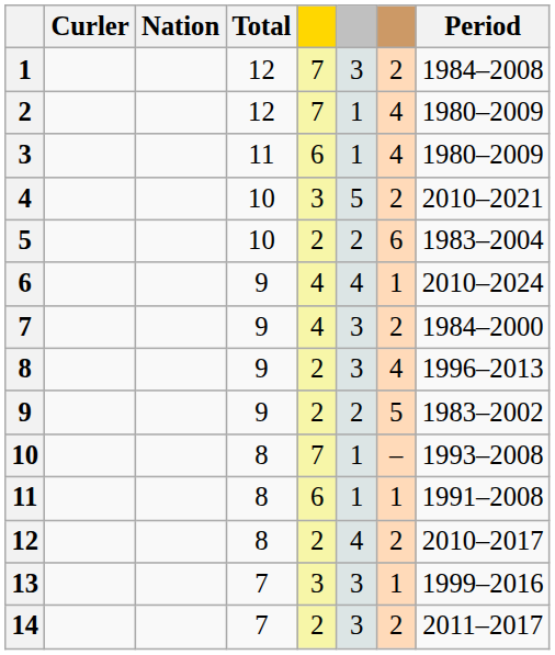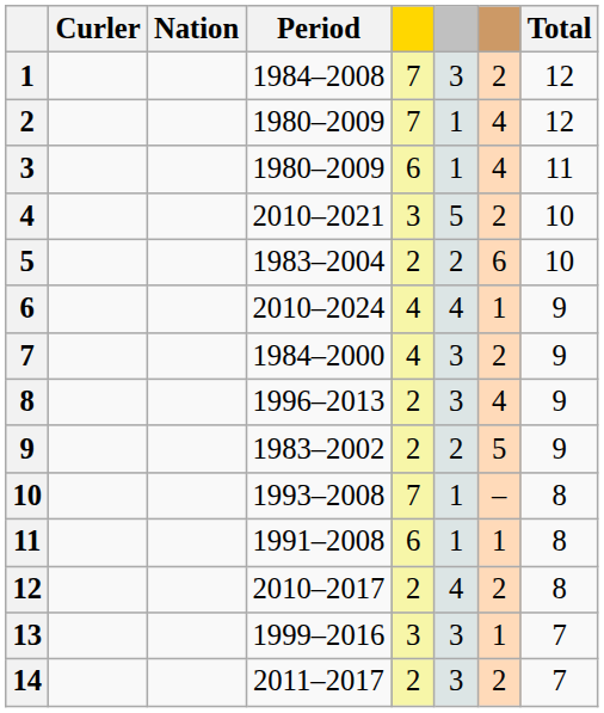 <table class="wikitable sortable" style="text-align:center">
 <tr>
 <th scope="col"></th>
 <th scope="col">Curler</th>
 <th scope="col">Nation</th>
-<th scope="col">Total</th>
+<th scope="col">Period</th>
 <th scope="col" style="width:1em; background-color:gold"></th>
 <th scope="col" style="width:1em;background-color:silver"></th>
 <th scope="col" style="width:1em;background-color:#CC9966"></th>
-<th scope="col">Period</th>
+<th scope="col">Total</th>
 </tr>
 <tr>
 <th scope="row">1</th>
 <td align="left"></td>
 <td align="left"></td>
-<td>12</td>
+<td>1984–2008</td>
 <td bgcolor="#F7F6A8">7</td>
 <td bgcolor="#DCE5E5">3</td>
 <td bgcolor="#FFDAB9">2</td>
-<td>1984–2008</td>
+<td>12</td>
 </tr>
 <tr>
 <th scope="row">2</th>
 <td align="left"></td>
 <td align="left"><br></td>
-<td>12</td>
+<td>1980–2009</td>
 <td bgcolor="#F7F6A8">7</td>
 <td bgcolor="#DCE5E5">1</td>
 <td bgcolor="#FFDAB9">4</td>
-<td>1980–2009</td>
+<td>12</td>
 </tr>
 <tr>
 <th scope="row">3</th>
 <td align="left"></td>
 <td align="left"><br></td>
-<td>11</td>
+<td>1980–2009</td>
 <td bgcolor="#F7F6A8">6</td>
 <td bgcolor="#DCE5E5">1</td>
 <td bgcolor="#FFDAB9">4</td>
-<td>1980–2009</td>
+<td>11</td>
 </tr>
 <tr>
 <th scope="row">4</th>
 <td align="left"></td>
 <td align="left"></td>
-<td>10</td>
+<td>2010–2021</td>
 <td bgcolor="#F7F6A8">3</td>
 <td bgcolor="#DCE5E5">5</td>
 <td bgcolor="#FFDAB9">2</td>
-<td>2010–2021</td>
+<td>10</td>
 </tr>
 <tr>
 <th scope="row">5</th>
 <td align="left"></td>
 <td align="left"></td>
-<td>10</td>
+<td>1983–2004</td>
 <td bgcolor="#F7F6A8">2</td>
 <td bgcolor="#DCE5E5">2</td>
 <td bgcolor="#FFDAB9">6</td>
-<td>1983–2004</td>
+<td>10</td>
 </tr>
 <tr>
 <th scope="row">6</th>
 <td align="left"></td>
 <td align="left"></td>
-<td>9</td>
+<td>2010–2024</td>
 <td bgcolor="#F7F6A8">4</td>
 <td bgcolor="#DCE5E5">4</td>
 <td bgcolor="#FFDAB9">1</td>
-<td>2010–2024</td>
+<td>9</td>
 </tr>
 <tr>
 <th scope="row">7</th>
 <td align="left"></td>
 <td align="left"></td>
-<td>9</td>
+<td>1984–2000</td>
 <td bgcolor="#F7F6A8">4</td>
 <td bgcolor="#DCE5E5">3</td>
 <td bgcolor="#FFDAB9">2</td>
-<td>1984–2000</td>
+<td>9</td>
 </tr>
 <tr>
 <th scope="row">8</th>
 <td align="left"></td>
 <td align="left"></td>
-<td>9</td>
+<td>1996–2013</td>
 <td bgcolor="#F7F6A8">2</td>
 <td bgcolor="#DCE5E5">3</td>
 <td bgcolor="#FFDAB9">4</td>
-<td>1996–2013</td>
+<td>9</td>
 </tr>
 <tr>
 <th scope="row">9</th>
 <td align="left"></td>
 <td align="left"></td>
-<td>9</td>
+<td>1983–2002</td>
 <td bgcolor="#F7F6A8">2</td>
 <td bgcolor="#DCE5E5">2</td>
 <td bgcolor="#FFDAB9">5</td>
-<td>1983–2002</td>
+<td>9</td>
 </tr>
 <tr>
 <th scope="row">10</th>
 <td align="left"></td>
 <td align="left"></td>
-<td>8</td>
+<td>1993–2008</td>
 <td bgcolor="#F7F6A8">7</td>
 <td bgcolor="#DCE5E5">1</td>
 <td bgcolor="#FFDAB9">–</td>
-<td>1993–2008</td>
+<td>8</td>
 </tr>
 <tr>
 <th scope="row">11</th>
 <td align="left"></td>
 <td align="left"></td>
-<td>8</td>
+<td>1991–2008</td>
 <td bgcolor="#F7F6A8">6</td>
 <td bgcolor="#DCE5E5">1</td>
 <td bgcolor="#FFDAB9">1</td>
-<td>1991–2008</td>
+<td>8</td>
 </tr>
 <tr>
 <th scope="row">12</th>
 <td align="left"></td>
 <td align="left"></td>
-<td>8</td>
+<td>2010–2017</td>
 <td bgcolor="#F7F6A8">2</td>
 <td bgcolor="#DCE5E5">4</td>
 <td bgcolor="#FFDAB9">2</td>
-<td>2010–2017</td>
+<td>8</td>
 </tr>
 <tr>
 <th scope="row">13</th>
 <td align="left"></td>
 <td align="left"></td>
-<td>7</td>
+<td>1999–2016</td>
 <td bgcolor="#F7F6A8">3</td>
 <td bgcolor="#DCE5E5">3</td>
 <td bgcolor="#FFDAB9">1</td>
-<td>1999–2016</td>
+<td>7</td>
 </tr>
 <tr>
 <th scope="row">14</th>
 <td align="left"></td>
 <td align="left"></td>
-<td>7</td>
+<td>2011–2017</td>
 <td bgcolor="#F7F6A8">2</td>
 <td bgcolor="#DCE5E5">3</td>
 <td bgcolor="#FFDAB9">2</td>
-<td>2011–2017</td>
+<td>7</td>
 </tr>
 </table>
